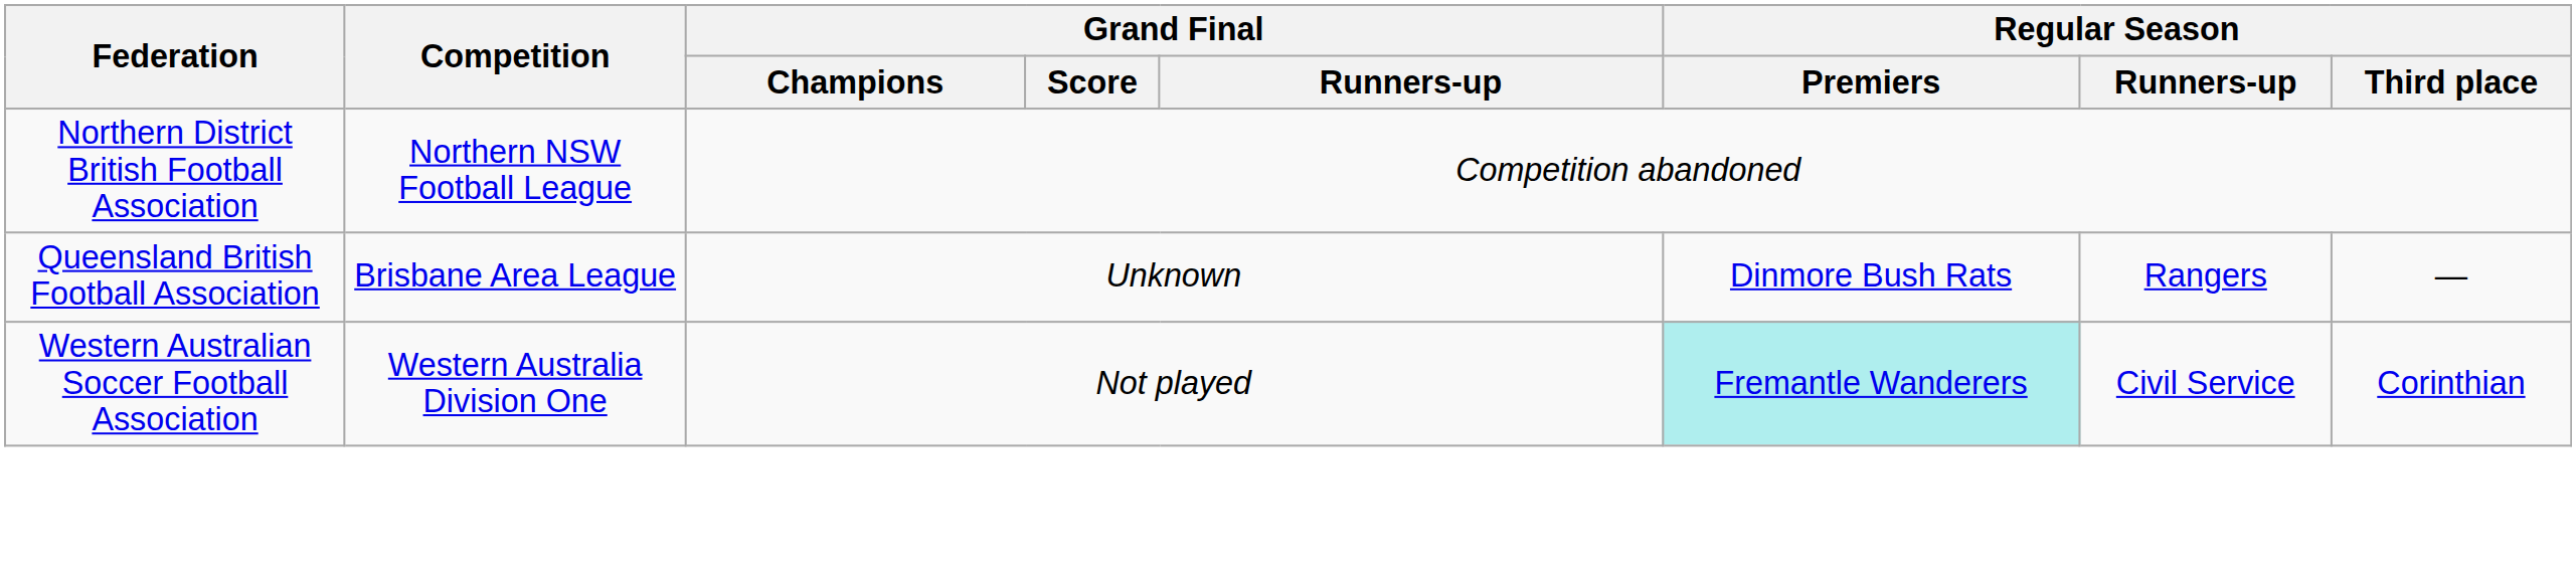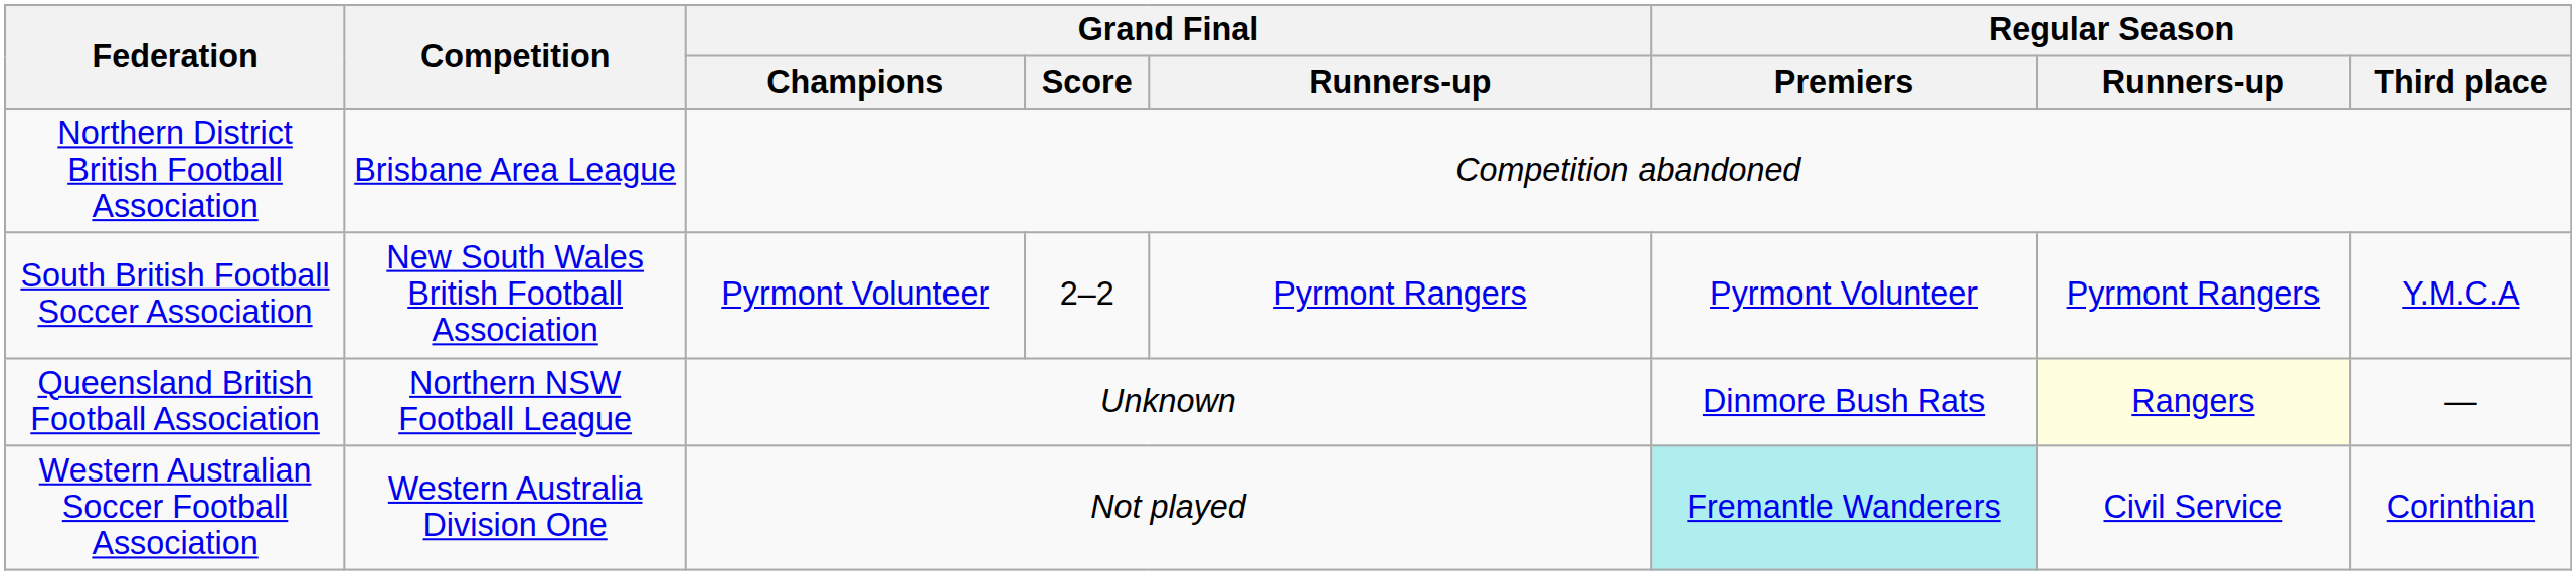 <table class="wikitable" width="100%">
 <tr>
 <th rowspan="2" style="width:10em">Federation</th>
 <th rowspan="2" style="width:10em">Competition</th>
 <th colspan="3" scope="col">Grand Final</th>
 <th colspan="3">Regular Season</th>
 </tr>
 <tr>
 <th style="width:10em">Champions</th>
 <th>Score</th>
 <th style="width:15em">Runners-up</th>
 <th>Premiers</th>
 <th>Runners-up</th>
 <th>Third place</th>
 </tr>
 <tr>
 <td align="center"><a href='#'>Northern District British Football Association</a></td>
-<td align="center"><a href='#'>Northern NSW Football League</a></td>
+<td align="center"><a href='#'>Brisbane Area League</a></td>
 <td colspan="6" align="center"><em>Competition abandoned</em></td>
 </tr>
 <tr>
+<td align="center"><a href='#'>South British Football Soccer Association</a></td>
+<td align="center"><a href='#'>New South Wales British Football Association</a></td>
+<td align="center"><a href='#'>Pyrmont Volunteer</a></td>
+<td align="center">2–2</td>
+<td align="center"><a href='#'>Pyrmont Rangers</a></td>
+<td align="center"><a href='#'>Pyrmont Volunteer</a></td>
+<td align="center"><a href='#'>Pyrmont Rangers</a></td>
+<td align="center"><a href='#'>Y.M.C.A</a></td>
+</tr>
+<tr>
 <td align="center"><a href='#'>Queensland British Football Association</a></td>
-<td align="center"><a href='#'>Brisbane Area League</a></td>
+<td align="center"><a href='#'>Northern NSW Football League</a></td>
 <td colspan="3" align="center"><em>Unknown</em></td>
 <td align="center"><a href='#'>Dinmore Bush Rats</a></td>
-<td align="center"><a href='#'>Rangers</a></td>
+<td align="center" style="background: lightyellow;"><a href='#'>Rangers</a></td>
 <td align="center">—</td>
 </tr>
 <tr>
 <td align="center"><a href='#'>Western Australian Soccer Football Association</a></td>
 <td align="center"><a href='#'>Western Australia Division One</a></td>
 <td colspan="3" align="center"><em>Not played</em></td>
 <td align="center" style="background: paleturquoise;"><a href='#'>Fremantle Wanderers</a></td>
 <td align="center"><a href='#'>Civil Service</a></td>
 <td align="center"><a href='#'>Corinthian</a></td>
 </tr>
 </table>
